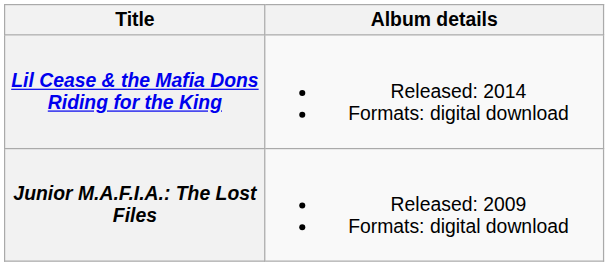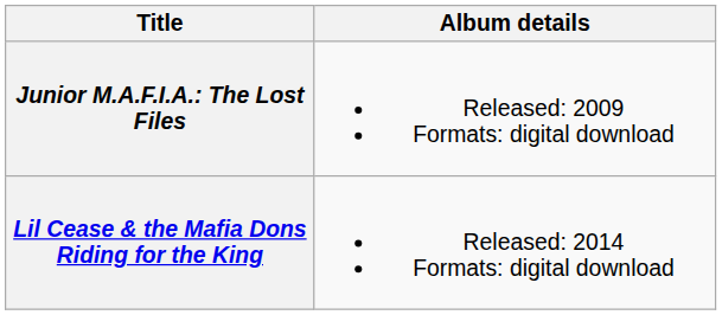 <table class="wikitable plainrowheaders" style="text-align:center;" border="1">
 <tr>
 <th scope="col" style="width:13em;">Title</th>
 <th scope="col" style="width:17em;">Album details</th>
 </tr>
 <tr>
+<th scope="row"><em>Junior M.A.F.I.A.: The Lost Files</em></th>
+<td><br><ul><li>Released: 2009</li><li>Formats:  digital download</li></ul></td>
+</tr>
+<tr>
 <th scope="row"><em><a href='#'>Lil Cease & the Mafia Dons Riding for the King</a></em></th>
 <td><br><ul><li>Released: 2014</li><li>Formats:  digital download</li></ul></td>
 </tr>
-<tr>
-<th scope="row"><em>Junior M.A.F.I.A.: The Lost Files</em></th>
-<td><br><ul><li>Released: 2009</li><li>Formats:  digital download</li></ul></td>
-</tr>
 </table>
